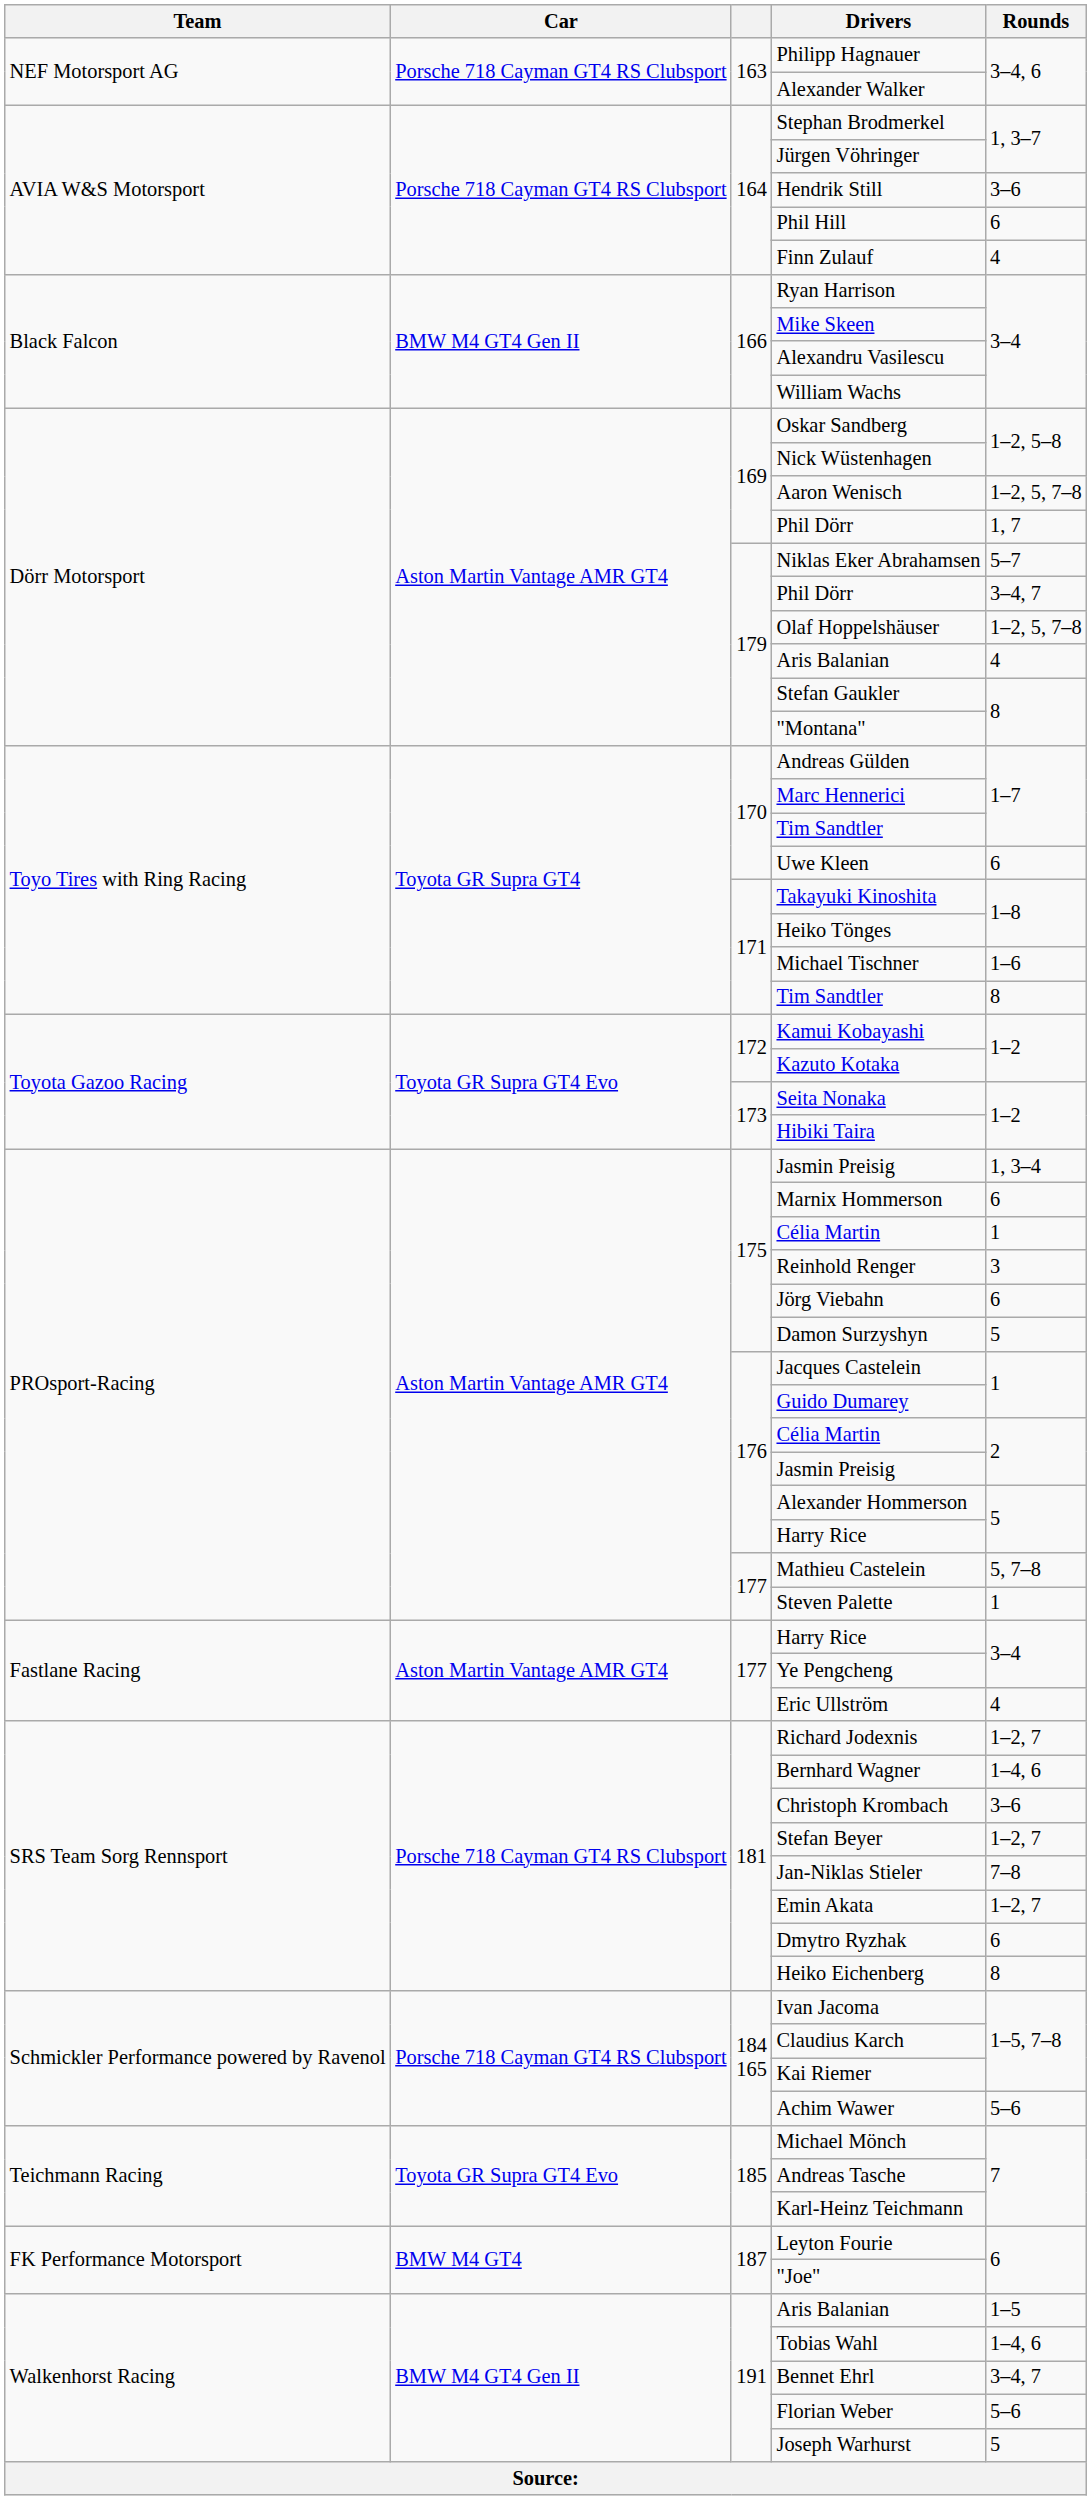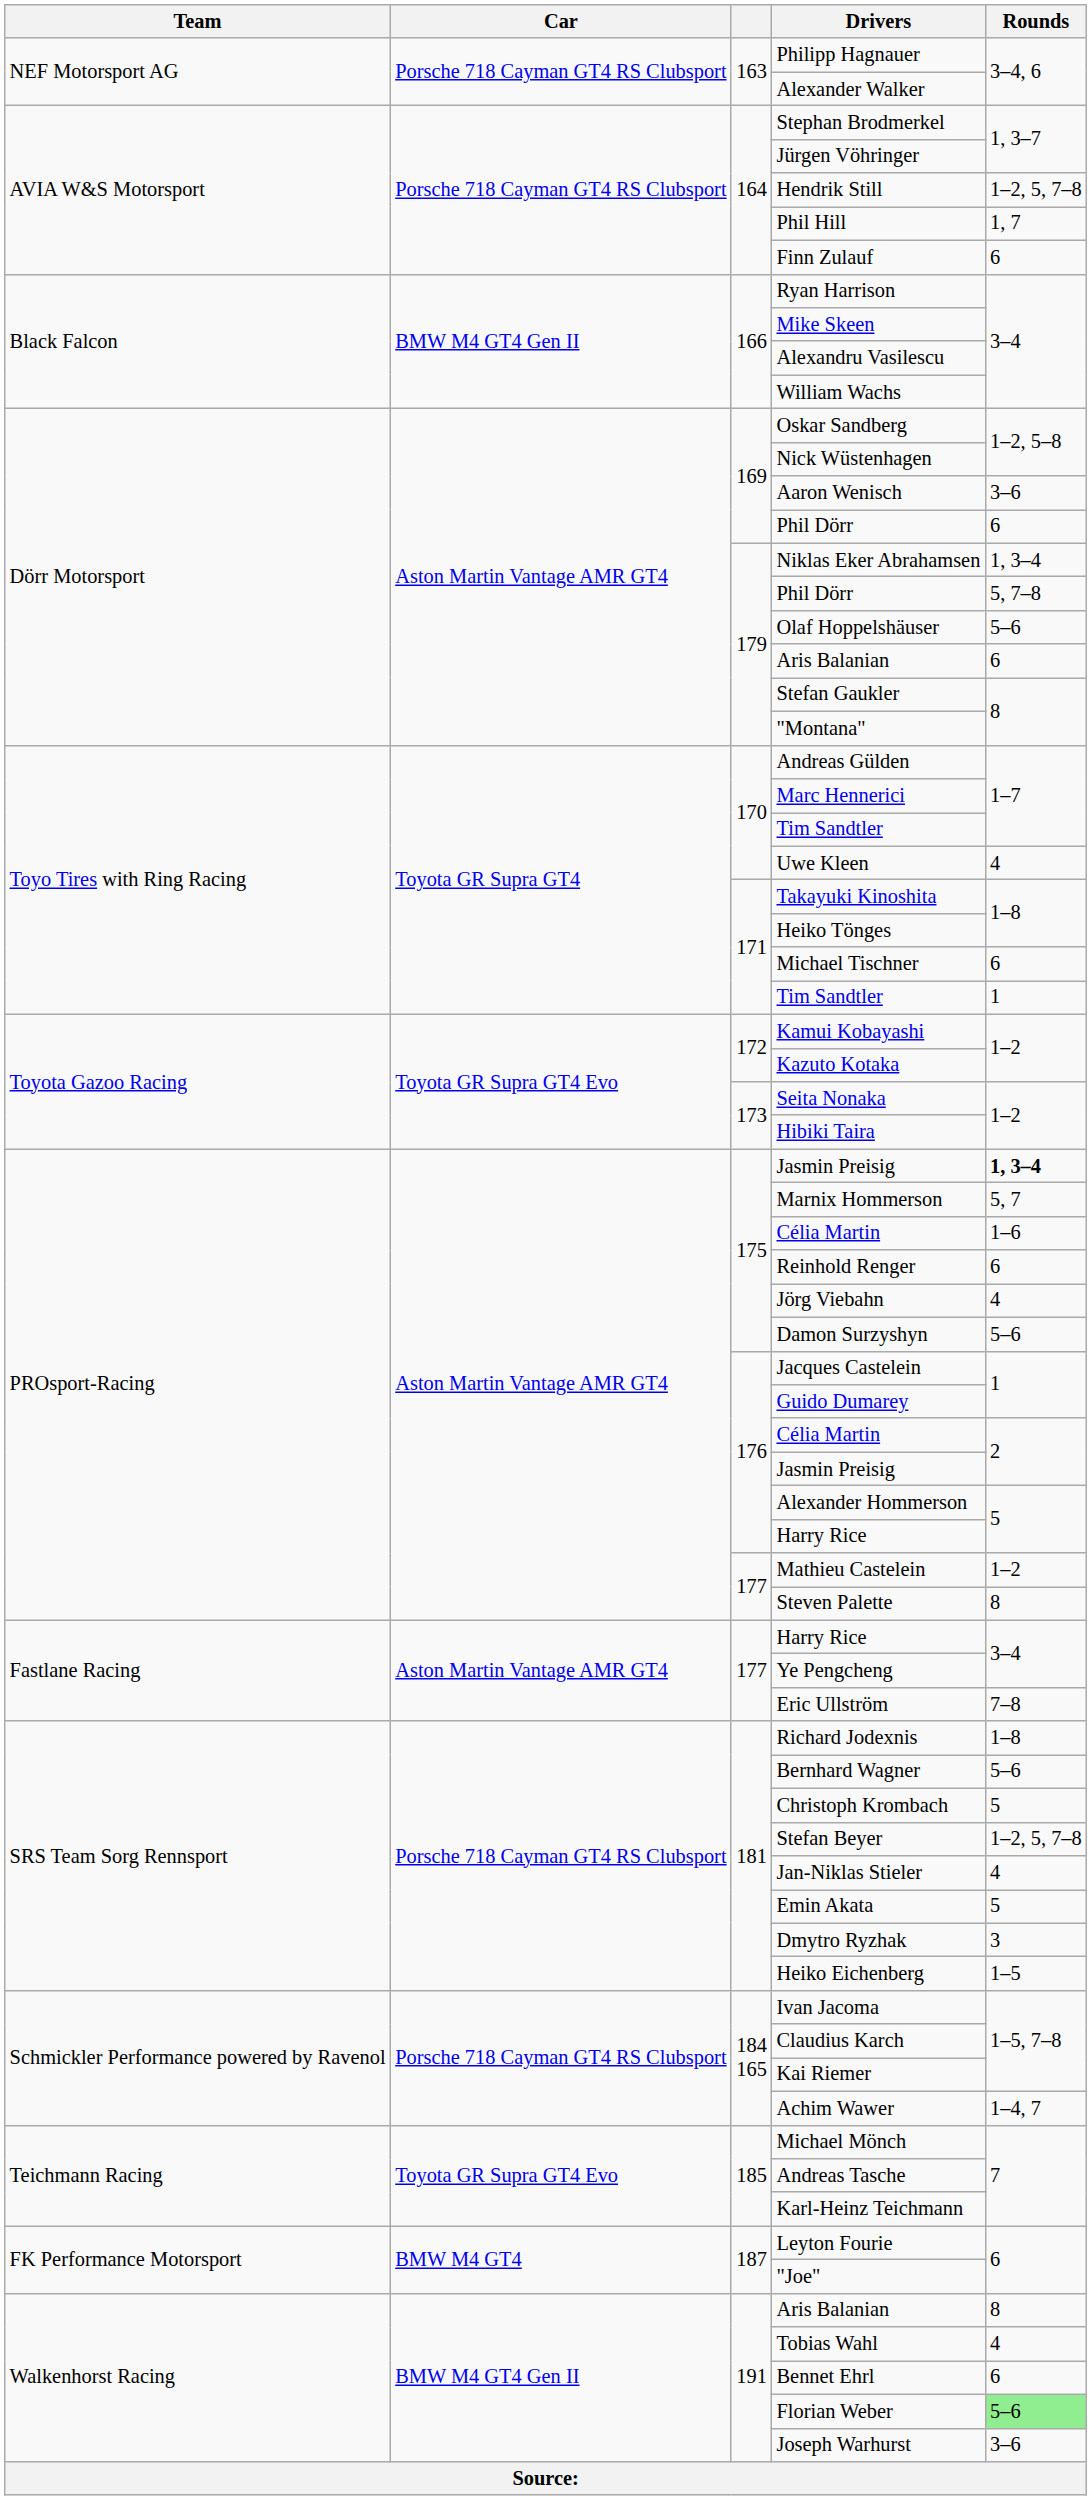 <table class="wikitable" style="font-size: 85%;">
 <tr>
 <th>Team</th>
 <th>Car</th>
 <th></th>
 <th>Drivers</th>
 <th>Rounds</th>
 </tr>
 <tr>
 <td rowspan="2"> NEF Motorsport AG</td>
 <td rowspan="2"><a href='#'>Porsche 718 Cayman GT4 RS Clubsport</a></td>
 <td rowspan="2" align="center">163</td>
 <td> Philipp Hagnauer</td>
 <td rowspan="2">3–4, 6</td>
 </tr>
 <tr>
 <td> Alexander Walker</td>
 </tr>
 <tr>
 <td rowspan="5"> AVIA W&S Motorsport</td>
 <td rowspan="5"><a href='#'>Porsche 718 Cayman GT4 RS Clubsport</a></td>
 <td rowspan="5" align="center">164</td>
 <td> Stephan Brodmerkel</td>
 <td rowspan="2">1, 3–7</td>
 </tr>
 <tr>
 <td> Jürgen Vöhringer</td>
 </tr>
 <tr>
 <td> Hendrik Still</td>
-<td rowspan="1">3–6</td>
+<td rowspan="1">1–2, 5, 7–8</td>
 </tr>
 <tr>
 <td> Phil Hill</td>
-<td rowspan="1">6</td>
+<td rowspan="1">1, 7</td>
 </tr>
 <tr>
 <td> Finn Zulauf</td>
-<td rowspan="1">4</td>
+<td rowspan="1">6</td>
 </tr>
 <tr>
 <td rowspan="4"> Black Falcon</td>
 <td rowspan="4"><a href='#'>BMW M4 GT4 Gen II</a></td>
 <td rowspan="4" align="center">166</td>
 <td> Ryan Harrison</td>
 <td rowspan="4">3–4</td>
 </tr>
 <tr>
 <td> <a href='#'>Mike Skeen</a></td>
 </tr>
 <tr>
 <td> Alexandru Vasilescu</td>
 </tr>
 <tr>
 <td> William Wachs</td>
 </tr>
 <tr>
 <td rowspan="10"> Dörr Motorsport</td>
 <td rowspan="10"><a href='#'>Aston Martin Vantage AMR GT4</a></td>
 <td rowspan="4" align="center">169</td>
 <td> Oskar Sandberg</td>
 <td rowspan="2">1–2, 5–8</td>
 </tr>
 <tr>
 <td> Nick Wüstenhagen</td>
 </tr>
 <tr>
 <td> Aaron Wenisch</td>
-<td rowspan="1">1–2, 5, 7–8</td>
+<td rowspan="1">3–6</td>
 </tr>
 <tr>
 <td> Phil Dörr</td>
-<td rowspan="1">1, 7</td>
+<td rowspan="1">6</td>
 </tr>
 <tr>
 <td rowspan="6" align="center">179</td>
 <td> Niklas Eker Abrahamsen</td>
-<td rowspan="1">5–7</td>
+<td rowspan="1">1, 3–4</td>
 </tr>
 <tr>
 <td> Phil Dörr</td>
-<td rowspan="1">3–4, 7</td>
+<td rowspan="1">5, 7–8</td>
 </tr>
 <tr>
 <td> Olaf Hoppelshäuser</td>
-<td rowspan="1">1–2, 5, 7–8</td>
+<td rowspan="1">5–6</td>
 </tr>
 <tr>
 <td> Aris Balanian</td>
-<td rowspan="1">4</td>
+<td rowspan="1">6</td>
 </tr>
 <tr>
 <td> Stefan Gaukler</td>
 <td rowspan="2">8</td>
 </tr>
 <tr>
 <td> "Montana"</td>
 </tr>
 <tr>
 <td rowspan="8"> <a href='#'>Toyo Tires</a> with Ring Racing</td>
 <td rowspan="8"><a href='#'>Toyota GR Supra GT4</a></td>
 <td rowspan="4" align="center">170</td>
 <td> Andreas Gülden</td>
 <td rowspan="3">1–7</td>
 </tr>
 <tr>
 <td> <a href='#'>Marc Hennerici</a></td>
 </tr>
 <tr>
 <td> <a href='#'>Tim Sandtler</a></td>
 </tr>
 <tr>
 <td> Uwe Kleen</td>
-<td rowspan="1">6</td>
+<td rowspan="1">4</td>
 </tr>
 <tr>
 <td rowspan="4" align="center">171</td>
 <td> <a href='#'>Takayuki Kinoshita</a></td>
 <td rowspan="2">1–8</td>
 </tr>
 <tr>
 <td> Heiko Tönges</td>
 </tr>
 <tr>
 <td> Michael Tischner</td>
-<td rowspan="1">1–6</td>
+<td rowspan="1">6</td>
 </tr>
 <tr>
 <td> <a href='#'>Tim Sandtler</a></td>
-<td>8</td>
+<td rowspan="1">1</td>
 </tr>
 <tr>
 <td rowspan="4"> <a href='#'>Toyota Gazoo Racing</a></td>
 <td rowspan="4"><a href='#'>Toyota GR Supra GT4 Evo</a></td>
 <td rowspan="2" align="center">172</td>
 <td> <a href='#'>Kamui Kobayashi</a></td>
 <td rowspan="2">1–2</td>
 </tr>
 <tr>
 <td> <a href='#'>Kazuto Kotaka</a></td>
 </tr>
 <tr>
 <td rowspan="2" align="center">173</td>
 <td> <a href='#'>Seita Nonaka</a></td>
 <td rowspan="2">1–2</td>
 </tr>
 <tr>
 <td> <a href='#'>Hibiki Taira</a></td>
 </tr>
 <tr>
 <td rowspan="14"> PROsport-Racing</td>
 <td rowspan="14"><a href='#'>Aston Martin Vantage AMR GT4</a></td>
 <td rowspan="6" align="center">175</td>
 <td> Jasmin Preisig</td>
-<td rowspan="1">1, 3–4</td>
+<td rowspan="1"><strong>1, 3–4</strong></td>
 </tr>
 <tr>
 <td> Marnix Hommerson</td>
+<td rowspan="1">5, 7</td>
+</tr>
+<tr>
+<td> <a href='#'>Célia Martin</a></td>
+<td rowspan="1">1–6</td>
+</tr>
+<tr>
+<td> Reinhold Renger</td>
 <td rowspan="1">6</td>
 </tr>
 <tr>
-<td> <a href='#'>Célia Martin</a></td>
-<td rowspan="1">1</td>
-</tr>
-<tr>
-<td> Reinhold Renger</td>
-<td rowspan="1">3</td>
-</tr>
-<tr>
 <td> Jörg Viebahn</td>
-<td rowspan="1">6</td>
+<td rowspan="1">4</td>
 </tr>
 <tr>
 <td> Damon Surzyshyn</td>
-<td rowspan="1">5</td>
+<td rowspan="1">5–6</td>
 </tr>
 <tr>
 <td rowspan="6" align="center">176</td>
 <td> Jacques Castelein</td>
 <td rowspan="2">1</td>
 </tr>
 <tr>
 <td> <a href='#'>Guido Dumarey</a></td>
 </tr>
 <tr>
 <td> <a href='#'>Célia Martin</a></td>
 <td rowspan="2">2</td>
 </tr>
 <tr>
 <td> Jasmin Preisig</td>
 </tr>
 <tr>
 <td> Alexander Hommerson</td>
 <td rowspan="2">5</td>
 </tr>
 <tr>
 <td> Harry Rice</td>
 </tr>
 <tr>
 <td rowspan="2" align="center">177</td>
 <td> Mathieu Castelein</td>
-<td rowspan="1">5, 7–8</td>
+<td rowspan="1">1–2</td>
 </tr>
 <tr>
 <td> Steven Palette</td>
-<td rowspan="1">1</td>
+<td>8</td>
 </tr>
 <tr>
 <td rowspan="3"> Fastlane Racing</td>
 <td rowspan="3"><a href='#'>Aston Martin Vantage AMR GT4</a></td>
 <td rowspan="3" align="center">177</td>
 <td> Harry Rice</td>
 <td rowspan="2">3–4</td>
 </tr>
 <tr>
 <td> Ye Pengcheng</td>
 </tr>
 <tr>
 <td> Eric Ullström</td>
-<td rowspan="1">4</td>
+<td rowspan="1">7–8</td>
 </tr>
 <tr>
 <td rowspan="8"> SRS Team Sorg Rennsport</td>
 <td rowspan="8"><a href='#'>Porsche 718 Cayman GT4 RS Clubsport</a></td>
 <td rowspan="8" align="center">181</td>
 <td> Richard Jodexnis</td>
-<td rowspan="1">1–2, 7</td>
+<td rowspan="1">1–8</td>
 </tr>
 <tr>
 <td> Bernhard Wagner</td>
-<td rowspan="1">1–4, 6</td>
+<td rowspan="1">5–6</td>
 </tr>
 <tr>
 <td> Christoph Krombach</td>
-<td rowspan="1">3–6</td>
+<td rowspan="1">5</td>
 </tr>
 <tr>
 <td> Stefan Beyer</td>
-<td rowspan="1">1–2, 7</td>
+<td rowspan="1">1–2, 5, 7–8</td>
 </tr>
 <tr>
 <td> Jan-Niklas Stieler</td>
-<td rowspan="1">7–8</td>
+<td rowspan="1">4</td>
 </tr>
 <tr>
 <td> Emin Akata</td>
-<td rowspan="1">1–2, 7</td>
+<td rowspan="1">5</td>
 </tr>
 <tr>
 <td> Dmytro Ryzhak</td>
-<td rowspan="1">6</td>
+<td rowspan="1">3</td>
 </tr>
 <tr>
 <td> Heiko Eichenberg</td>
-<td rowspan="1">8</td>
+<td rowspan="1">1–5</td>
 </tr>
 <tr>
 <td rowspan="4"> Schmickler Performance powered by Ravenol</td>
 <td rowspan="4"><a href='#'>Porsche 718 Cayman GT4 RS Clubsport</a></td>
 <td rowspan="4" align="center">184<br>165</td>
 <td> Ivan Jacoma</td>
 <td rowspan="3">1–5, 7–8</td>
 </tr>
 <tr>
 <td> Claudius Karch</td>
 </tr>
 <tr>
 <td> Kai Riemer</td>
 </tr>
 <tr>
 <td> Achim Wawer</td>
-<td rowspan="1">5–6</td>
+<td rowspan="1">1–4, 7</td>
 </tr>
 <tr>
 <td rowspan="3"> Teichmann Racing</td>
 <td rowspan="3"><a href='#'>Toyota GR Supra GT4 Evo</a></td>
 <td rowspan="3" align="center">185</td>
 <td> Michael Mönch</td>
 <td rowspan="3">7</td>
 </tr>
 <tr>
 <td> Andreas Tasche</td>
 </tr>
 <tr>
 <td> Karl-Heinz Teichmann</td>
 </tr>
 <tr>
 <td rowspan="2"> FK Performance Motorsport</td>
 <td rowspan="2"><a href='#'>BMW M4 GT4</a></td>
 <td rowspan="2" align="center">187</td>
 <td> Leyton Fourie</td>
 <td rowspan="2">6</td>
 </tr>
 <tr>
 <td> "Joe"</td>
 </tr>
 <tr>
 <td rowspan="5"> Walkenhorst Racing</td>
 <td rowspan="5"><a href='#'>BMW M4 GT4 Gen II</a></td>
 <td rowspan="5" align="center">191</td>
 <td> Aris Balanian</td>
-<td rowspan="1">1–5</td>
+<td rowspan="1">8</td>
 </tr>
 <tr>
 <td> Tobias Wahl</td>
-<td rowspan="1">1–4, 6</td>
+<td rowspan="1">4</td>
 </tr>
 <tr>
 <td> Bennet Ehrl</td>
-<td rowspan="1">3–4, 7</td>
+<td rowspan="1">6</td>
 </tr>
 <tr>
 <td> Florian Weber</td>
-<td rowspan="1">5–6</td>
+<td rowspan="1" style="background: lightgreen;">5–6</td>
 </tr>
 <tr>
 <td> Joseph Warhurst</td>
-<td rowspan="1">5</td>
+<td rowspan="1">3–6</td>
 </tr>
 <tr>
 <th colspan="5">Source:</th>
 </tr>
 </table>
